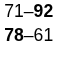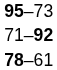 <table style="text-align:center">
 <tr>
 <th width=200></th>
 <th width=100></th>
 <th width=200></th>
+</tr>
+<tr>
+<td align=right><strong></strong></td>
+<td><strong>95</strong>–73</td>
+<td align=left></td>
 </tr>
 <tr>
 <td align=right></td>
 <td>71–<strong>92</strong></td>
 <td align=left><strong></strong></td>
 </tr>
 <tr>
 <td align=right><strong></strong></td>
 <td><strong>78</strong>–61</td>
 <td align=left></td>
 </tr>
 </table>
